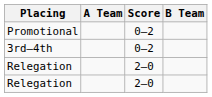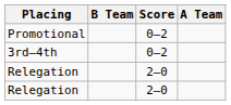 <table class=wikitable style="border:1px solid #AAAAAA;">
 <tr>
 <th>Placing</th>
+<th>B Team</th>
+<th>Score</th>
 <th>A Team</th>
-<th>Score</th>
-<th>B Team</th>
 </tr>
 <tr>
 <td>Promotional</td>
+<td><strong></strong></td>
+<td align="center">0–2</td>
 <td></td>
-<td align="center">0–2</td>
-<td><strong></strong></td>
 </tr>
 <tr>
 <td>3rd–4th</td>
+<td><strong></strong></td>
+<td align="center">0–2</td>
 <td></td>
-<td align="center">0–2</td>
+</tr>
+<tr>
+<td>Relegation</td>
+<td><em></em></td>
+<td align="center">2–0</td>
 <td><strong></strong></td>
 </tr>
 <tr>
 <td>Relegation</td>
+<td><em></em></td>
+<td align="center">2–0</td>
 <td><strong></strong></td>
-<td align="center">2–0</td>
-<td><em></em></td>
-</tr>
-<tr>
-<td>Relegation</td>
-<td><strong></strong></td>
-<td align="center">2–0</td>
-<td><em></em></td>
 </tr>
 </table>
